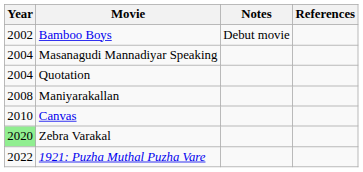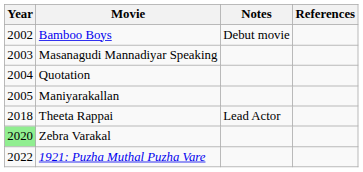 <table class="wikitable sortable">
 <tr>
 <th>Year</th>
 <th>Movie</th>
 <th>Notes</th>
 <th>References</th>
 </tr>
 <tr>
 <td>2002</td>
 <td><a href='#'>Bamboo Boys</a></td>
 <td>Debut movie</td>
 <td></td>
 </tr>
 <tr>
-<td>2004</td>
+<td>2003</td>
 <td>Masanagudi Mannadiyar Speaking</td>
 <td></td>
 <td></td>
 </tr>
 <tr>
 <td>2004</td>
 <td>Quotation</td>
 <td></td>
 <td></td>
 </tr>
 <tr>
-<td>2008</td>
+<td>2005</td>
 <td>Maniyarakallan</td>
 <td></td>
 <td></td>
 </tr>
 <tr>
-<td>2010</td>
-<td><a href='#'>Canvas</a></td>
-<td></td>
+<td>2018</td>
+<td>Theeta Rappai</td>
+<td>Lead Actor</td>
 <td></td>
 </tr>
 <tr>
 <td style="background: lightgreen;">2020</td>
 <td>Zebra Varakal</td>
 <td></td>
 <td></td>
 </tr>
 <tr>
 <td>2022</td>
 <td><em><a href='#'>1921: Puzha Muthal Puzha Vare</a></em></td>
 <td></td>
 <td></td>
 </tr>
 </table>
